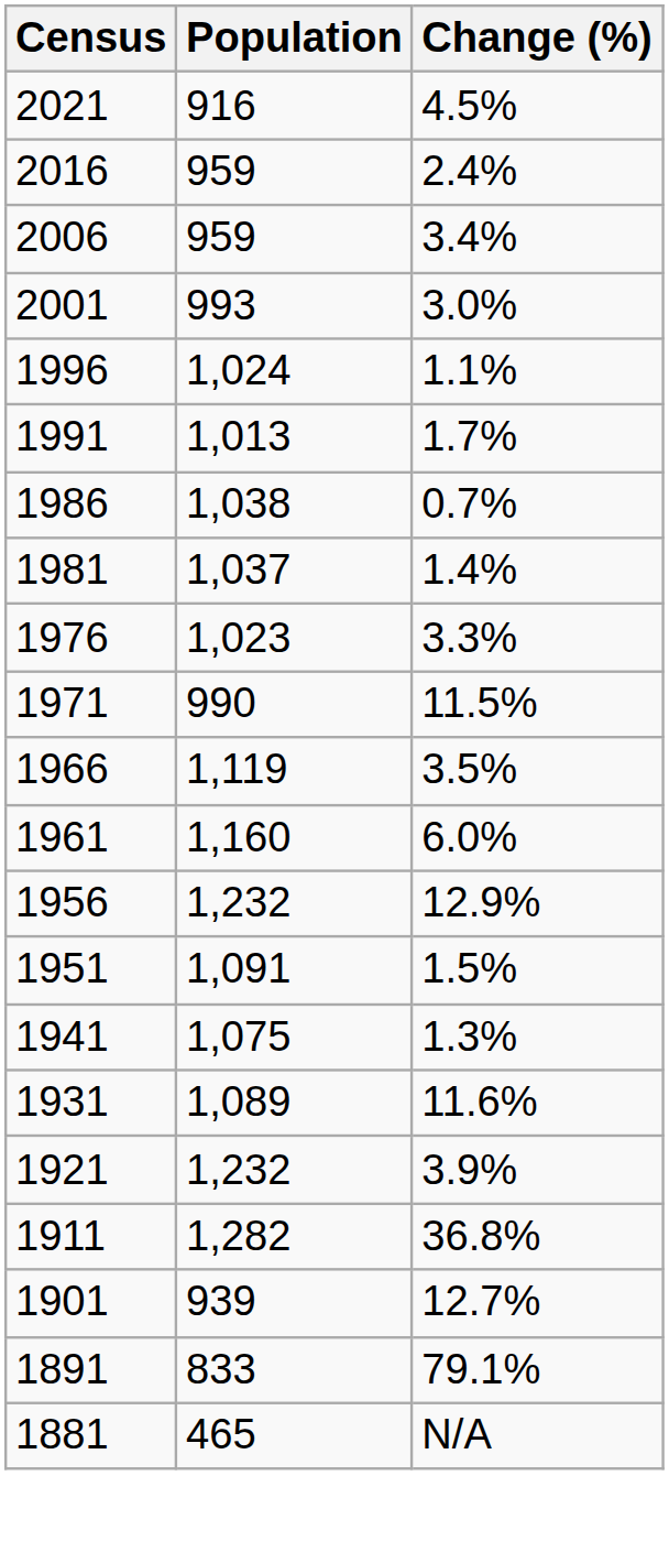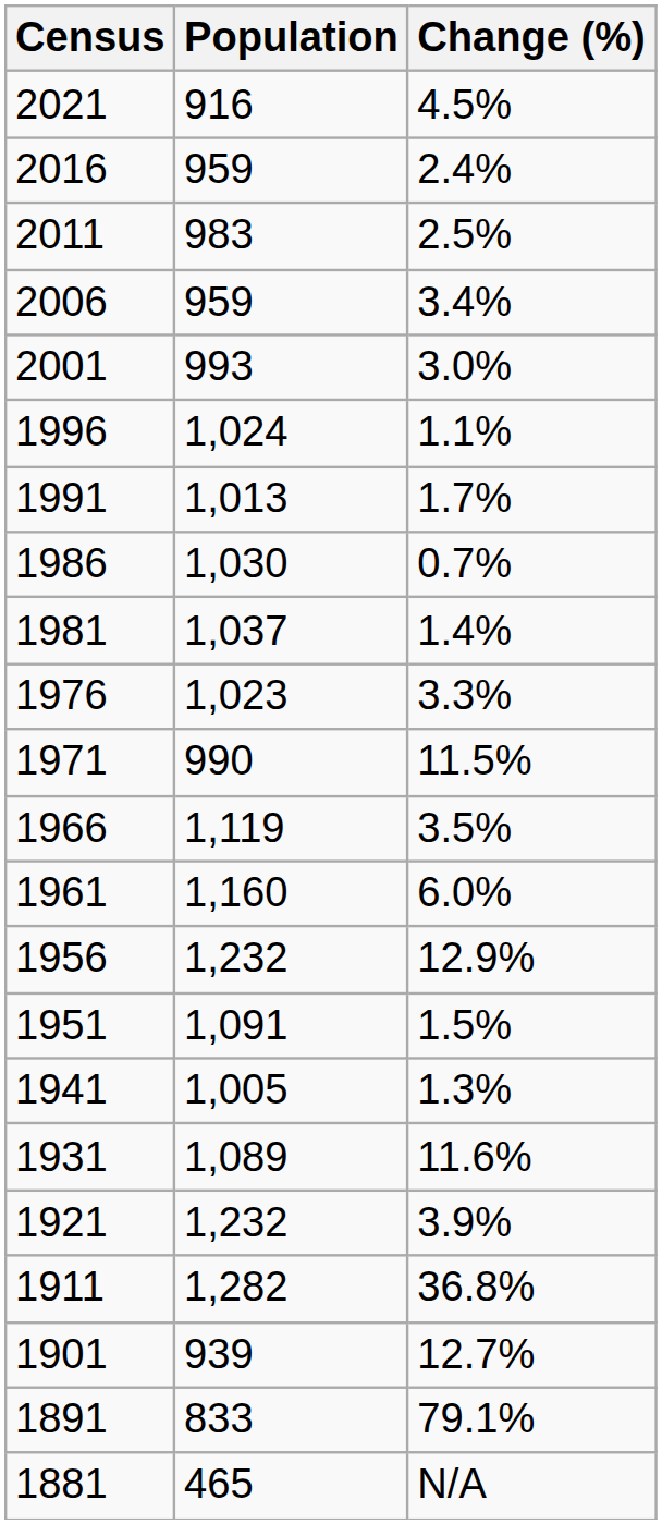 <table class="wikitable">
 <tr>
 <th>Census</th>
 <th>Population</th>
 <th>Change (%)</th>
 </tr>
 <tr>
 <td>2021</td>
 <td>916</td>
 <td> 4.5%</td>
 </tr>
 <tr>
 <td>2016</td>
 <td>959</td>
 <td> 2.4%</td>
+</tr>
+<tr>
+<td>2011</td>
+<td>983</td>
+<td> 2.5%</td>
 </tr>
 <tr>
 <td>2006</td>
 <td>959</td>
 <td> 3.4%</td>
 </tr>
 <tr>
 <td>2001</td>
 <td>993</td>
 <td> 3.0%</td>
 </tr>
 <tr>
 <td>1996</td>
 <td>1,024</td>
 <td> 1.1%</td>
 </tr>
 <tr>
 <td>1991</td>
 <td>1,013</td>
 <td> 1.7%</td>
 </tr>
 <tr>
 <td>1986</td>
-<td>1,038</td>
+<td>1,030</td>
 <td> 0.7%</td>
 </tr>
 <tr>
 <td>1981</td>
 <td>1,037</td>
 <td> 1.4%</td>
 </tr>
 <tr>
 <td>1976</td>
 <td>1,023</td>
 <td> 3.3%</td>
 </tr>
 <tr>
 <td>1971</td>
 <td>990</td>
 <td> 11.5%</td>
 </tr>
 <tr>
 <td>1966</td>
 <td>1,119</td>
 <td> 3.5%</td>
 </tr>
 <tr>
 <td>1961</td>
 <td>1,160</td>
 <td> 6.0%</td>
 </tr>
 <tr>
 <td>1956</td>
 <td>1,232</td>
 <td> 12.9%</td>
 </tr>
 <tr>
 <td>1951</td>
 <td>1,091</td>
 <td> 1.5%</td>
 </tr>
 <tr>
 <td>1941</td>
-<td>1,075</td>
+<td>1,005</td>
 <td> 1.3%</td>
 </tr>
 <tr>
 <td>1931</td>
 <td>1,089</td>
 <td> 11.6%</td>
 </tr>
 <tr>
 <td>1921</td>
 <td>1,232</td>
 <td> 3.9%</td>
 </tr>
 <tr>
 <td>1911</td>
 <td>1,282</td>
 <td> 36.8%</td>
 </tr>
 <tr>
 <td>1901</td>
 <td>939</td>
 <td> 12.7%</td>
 </tr>
 <tr>
 <td>1891</td>
 <td>833</td>
 <td> 79.1%</td>
 </tr>
 <tr>
 <td>1881</td>
 <td>465</td>
 <td>N/A</td>
 </tr>
 </table>
